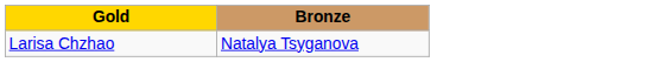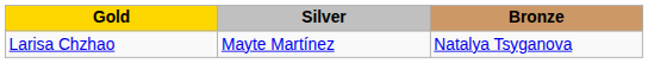 <table class="wikitable" style="text-align:left">
 <tr align="center">
 <td width=200 bgcolor=gold><strong>Gold</strong></td>
+<td width=200 bgcolor=silver><strong>Silver</strong></td>
 <td width=200 bgcolor=CC9966><strong>Bronze</strong></td>
 </tr>
 <tr>
 <td><a href='#'>Larisa Chzhao</a><br><em></em></td>
+<td><a href='#'>Mayte Martínez</a><br><em></em></td>
 <td><a href='#'>Natalya Tsyganova</a><br><em></em></td>
 </tr>
 </table>
